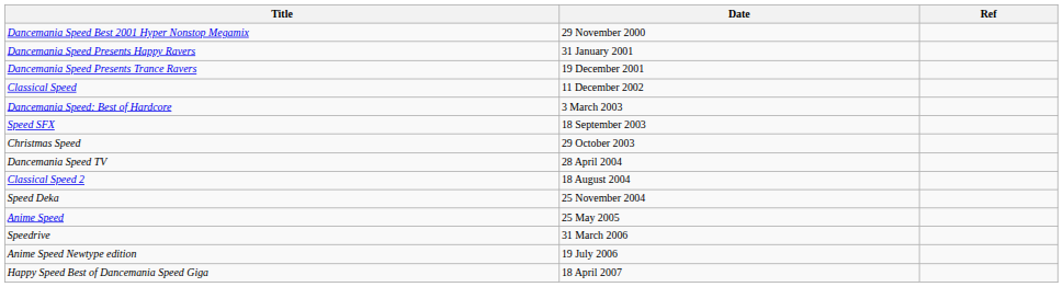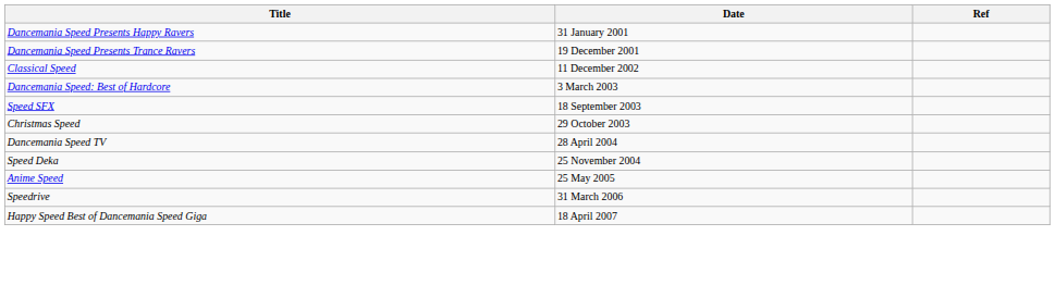 <table class="wikitable" style="font-size: small; width: 100%;">
 <tr>
 <th style="width: 20%;">Title</th>
 <th style="width: 13%;">Date</th>
 <th style="width: 5%;">Ref</th>
-</tr>
-<tr>
-<td><em><a href='#'>Dancemania Speed Best 2001 Hyper Nonstop Megamix</a></em></td>
-<td>29 November 2000</td>
-<td></td>
 </tr>
 <tr>
 <td><em><a href='#'>Dancemania Speed Presents Happy Ravers</a></em></td>
 <td>31 January 2001</td>
 <td></td>
 </tr>
 <tr>
 <td><em><a href='#'>Dancemania Speed Presents Trance Ravers</a></em></td>
 <td>19 December 2001</td>
 <td></td>
 </tr>
 <tr>
 <td><em><a href='#'>Classical Speed</a></em></td>
 <td>11 December 2002</td>
 <td></td>
 </tr>
 <tr>
 <td><em><a href='#'>Dancemania Speed: Best of Hardcore</a></em></td>
 <td>3 March 2003</td>
 <td></td>
 </tr>
 <tr>
 <td><em><a href='#'>Speed SFX</a></em></td>
 <td>18 September 2003</td>
 <td></td>
 </tr>
 <tr>
 <td><em>Christmas Speed</em></td>
 <td>29 October 2003</td>
 <td></td>
 </tr>
 <tr>
 <td><em>Dancemania Speed TV</em></td>
 <td>28 April 2004</td>
 <td></td>
 </tr>
 <tr>
-<td><em><a href='#'>Classical Speed 2</a></em></td>
-<td>18 August 2004</td>
-<td></td>
-</tr>
-<tr>
 <td><em>Speed Deka</em></td>
 <td>25 November 2004</td>
 <td></td>
 </tr>
 <tr>
 <td><em><a href='#'>Anime Speed</a></em></td>
 <td>25 May 2005</td>
 <td></td>
 </tr>
 <tr>
 <td><em>Speedrive</em></td>
 <td>31 March 2006</td>
 <td></td>
 </tr>
 <tr>
-<td><em>Anime Speed Newtype edition</em></td>
-<td>19 July 2006</td>
-<td></td>
-</tr>
-<tr>
 <td><em>Happy Speed Best of Dancemania Speed Giga</em></td>
 <td>18 April 2007</td>
 <td></td>
 </tr>
 </table>
